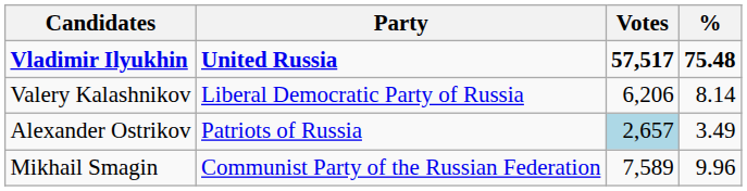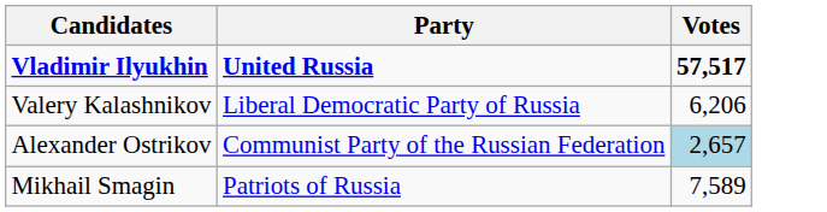 <table class="wikitable sortable">
 <tr>
 <th>Candidates</th>
 <th>Party</th>
 <th>Votes</th>
-<th>%</th>
 </tr>
 <tr>
 <td><strong><a href='#'>Vladimir Ilyukhin</a></strong></td>
 <td><strong><a href='#'>United Russia</a></strong></td>
 <td align=right><strong>57,517</strong></td>
-<td align=right><strong>75.48</strong></td>
 </tr>
 <tr>
 <td>Valery Kalashnikov</td>
 <td><a href='#'>Liberal Democratic Party of Russia</a></td>
 <td align=right>6,206</td>
-<td align=right>8.14</td>
 </tr>
 <tr>
 <td>Alexander Ostrikov</td>
-<td><a href='#'>Patriots of Russia</a></td>
+<td><a href='#'>Communist Party of the Russian Federation</a></td>
 <td align=right style="background: lightblue;">2,657</td>
-<td align=right>3.49</td>
 </tr>
 <tr>
 <td>Mikhail Smagin</td>
-<td><a href='#'>Communist Party of the Russian Federation</a></td>
+<td><a href='#'>Patriots of Russia</a></td>
 <td align=right>7,589</td>
-<td align=right>9.96</td>
 </tr>
 </table>
